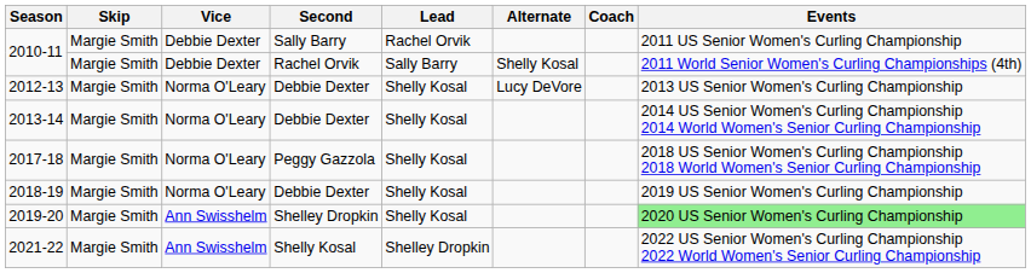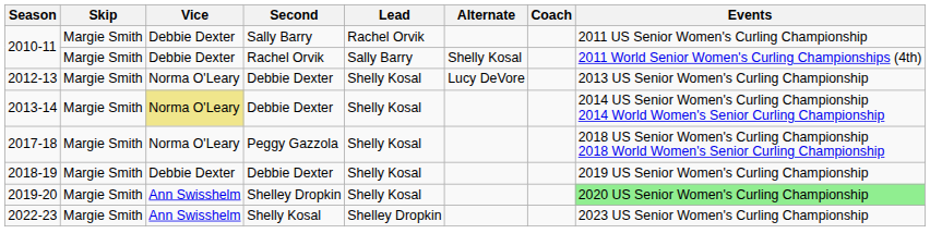 <table class="wikitable">
 <tr>
 <th>Season</th>
 <th>Skip</th>
 <th>Vice</th>
 <th>Second</th>
 <th>Lead</th>
 <th>Alternate</th>
 <th>Coach</th>
 <th>Events</th>
 </tr>
 <tr>
 <td rowspan="2">2010-11</td>
 <td>Margie Smith</td>
 <td>Debbie Dexter</td>
 <td>Sally Barry</td>
 <td>Rachel Orvik</td>
 <td></td>
 <td></td>
 <td>2011 US Senior Women's Curling Championship </td>
 </tr>
 <tr>
 <td>Margie Smith</td>
 <td>Debbie Dexter</td>
 <td>Rachel Orvik</td>
 <td>Sally Barry</td>
 <td>Shelly Kosal</td>
 <td></td>
 <td><a href='#'>2011 World Senior Women's Curling Championships</a> (4th)</td>
 </tr>
 <tr>
 <td>2012-13</td>
 <td>Margie Smith</td>
 <td>Norma O'Leary</td>
 <td>Debbie Dexter</td>
 <td>Shelly Kosal</td>
 <td>Lucy DeVore</td>
 <td></td>
 <td>2013 US Senior Women's Curling Championship </td>
 </tr>
 <tr>
 <td>2013-14</td>
 <td>Margie Smith</td>
-<td>Norma O'Leary</td>
+<td style="background: khaki;">Norma O'Leary</td>
 <td>Debbie Dexter</td>
 <td>Shelly Kosal</td>
 <td></td>
 <td></td>
 <td>2014 US Senior Women's Curling Championship <br><a href='#'>2014 World Women's Senior Curling Championship</a> </td>
 </tr>
 <tr>
 <td>2017-18</td>
 <td>Margie Smith</td>
 <td>Norma O'Leary</td>
 <td>Peggy Gazzola</td>
 <td>Shelly Kosal</td>
 <td></td>
 <td></td>
 <td>2018 US Senior Women's Curling Championship <br><a href='#'>2018 World Women's Senior Curling Championship</a> </td>
 </tr>
 <tr>
 <td>2018-19</td>
 <td>Margie Smith</td>
-<td>Norma O'Leary</td>
+<td>Debbie Dexter</td>
 <td>Debbie Dexter</td>
 <td>Shelly Kosal</td>
 <td></td>
 <td></td>
 <td>2019 US Senior Women's Curling Championship </td>
 </tr>
 <tr>
 <td>2019-20</td>
 <td>Margie Smith</td>
 <td><a href='#'>Ann Swisshelm</a></td>
 <td>Shelley Dropkin</td>
 <td>Shelly Kosal</td>
 <td></td>
 <td></td>
 <td style="background: lightgreen;">2020 US Senior Women's Curling Championship </td>
 </tr>
 <tr>
-<td>2021-22</td>
+<td>2022-23</td>
 <td>Margie Smith</td>
 <td><a href='#'>Ann Swisshelm</a></td>
 <td>Shelly Kosal</td>
 <td>Shelley Dropkin</td>
 <td></td>
 <td></td>
-<td>2022 US Senior Women's Curling Championship <br><a href='#'>2022 World Women's Senior Curling Championship</a> </td>
+<td>2023 US Senior Women's Curling Championship </td>
 </tr>
 </table>
